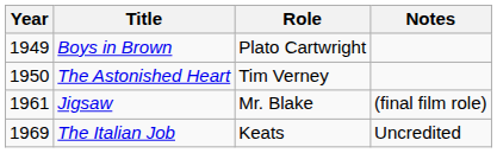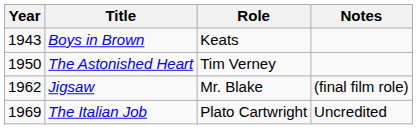 <table class="wikitable">
 <tr>
 <th>Year</th>
 <th>Title</th>
 <th>Role</th>
 <th>Notes</th>
 </tr>
 <tr>
-<td>1949</td>
+<td>1943</td>
 <td><em><a href='#'>Boys in Brown</a></em></td>
-<td>Plato Cartwright</td>
+<td>Keats</td>
 <td></td>
 </tr>
 <tr>
 <td>1950</td>
 <td><em><a href='#'>The Astonished Heart</a></em></td>
 <td>Tim Verney</td>
 <td></td>
 </tr>
 <tr>
-<td>1961</td>
+<td>1962</td>
 <td><em><a href='#'>Jigsaw</a></em></td>
 <td>Mr. Blake</td>
 <td>(final film role)</td>
 </tr>
 <tr>
 <td>1969</td>
 <td><em><a href='#'>The Italian Job</a></em></td>
-<td>Keats</td>
+<td>Plato Cartwright</td>
 <td>Uncredited</td>
 </tr>
 </table>
